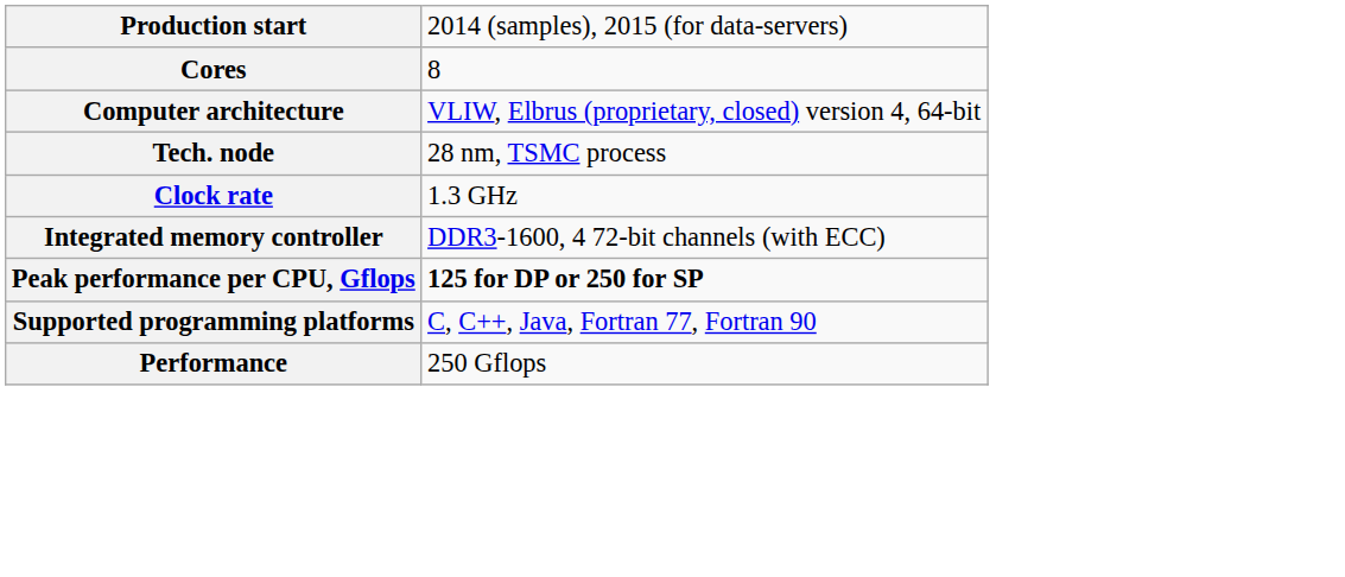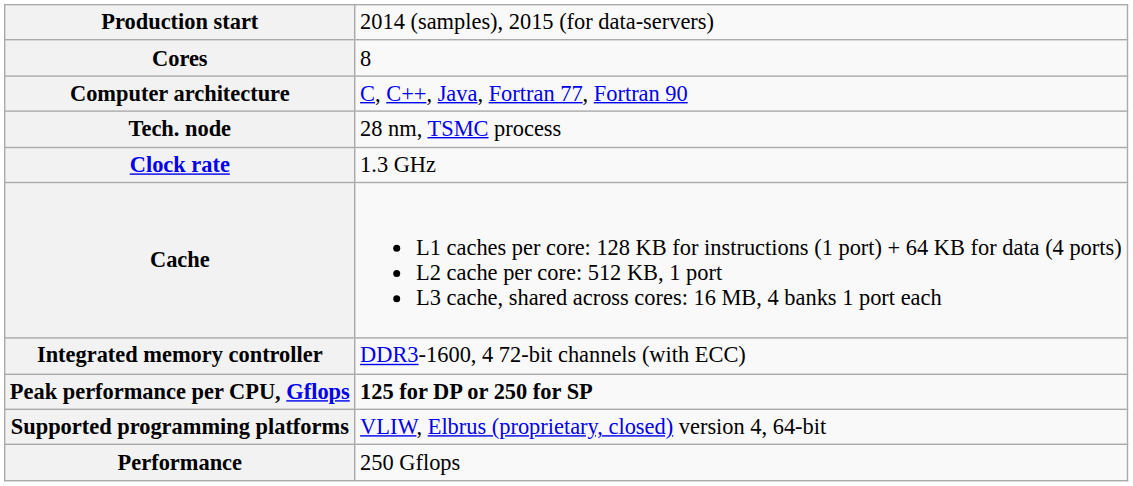 <table class="wikitable">
 <tr>
 <th>Production start</th>
 <td>2014 (samples), 2015 (for data-servers)</td>
 </tr>
 <tr>
 <th>Cores</th>
 <td>8</td>
 </tr>
 <tr>
 <th>Computer architecture</th>
-<td><a href='#'>VLIW</a>, <a href='#'>Elbrus (proprietary, closed)</a> version 4, 64-bit</td>
+<td><a href='#'>C</a>, <a href='#'>C++</a>, <a href='#'>Java</a>, <a href='#'>Fortran 77</a>, <a href='#'>Fortran 90</a></td>
 </tr>
 <tr>
 <th>Tech. node</th>
 <td>28 nm, <a href='#'>TSMC</a> process</td>
 </tr>
 <tr>
 <th><a href='#'>Clock rate</a></th>
 <td>1.3 GHz</td>
+</tr>
+<tr>
+<th>Cache</th>
+<td><br><ul><li>L1 caches per core: 128 KB for instructions (1 port) + 64 KB for data (4 ports)</li><li>L2 cache per core: 512 KB, 1 port</li><li>L3 cache, shared across cores: 16 MB, 4 banks 1 port each</li></ul></td>
 </tr>
 <tr>
 <th>Integrated memory controller</th>
 <td><a href='#'>DDR3</a>-1600, 4 72-bit channels (with ECC)</td>
 </tr>
 <tr>
 <th>Peak performance per CPU, <a href='#'>Gflops</a></th>
 <td><strong>125 for DP or 250 for SP</strong></td>
 </tr>
 <tr>
 <th>Supported programming platforms</th>
-<td><a href='#'>C</a>, <a href='#'>C++</a>, <a href='#'>Java</a>, <a href='#'>Fortran 77</a>, <a href='#'>Fortran 90</a></td>
+<td><a href='#'>VLIW</a>, <a href='#'>Elbrus (proprietary, closed)</a> version 4, 64-bit</td>
 </tr>
 <tr>
 <th>Performance</th>
 <td>250 Gflops</td>
 </tr>
 </table>
